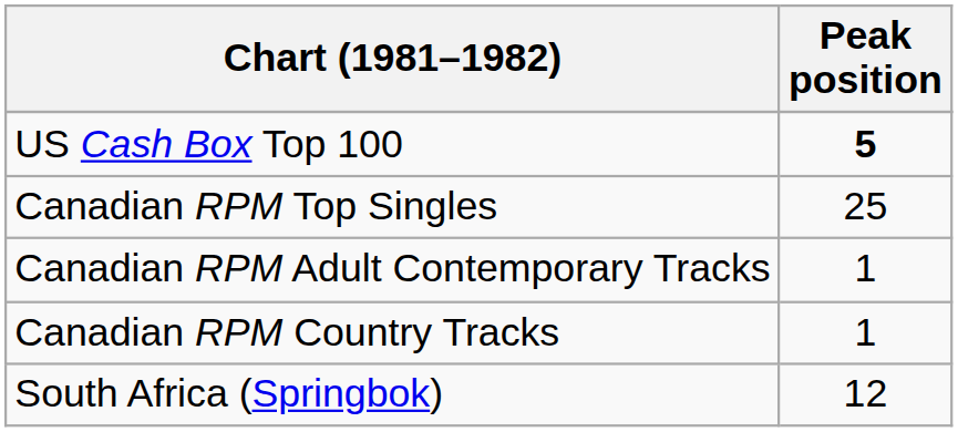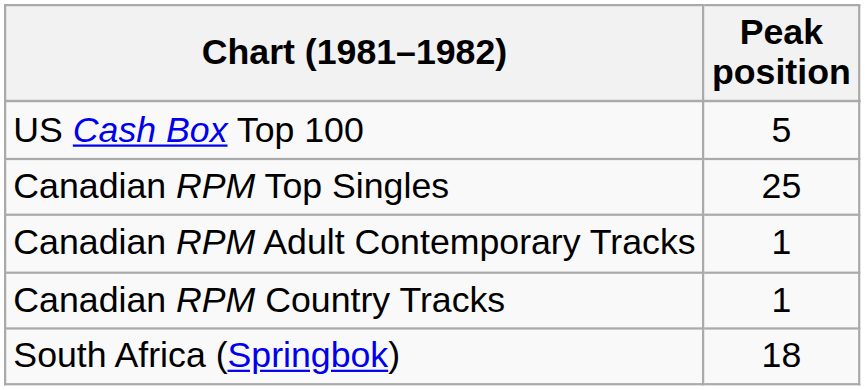 <table class="wikitable sortable">
 <tr>
 <th>Chart (1981–1982)</th>
 <th>Peak<br>position</th>
 </tr>
 <tr>
 </tr>
 <tr>
 </tr>
 <tr>
 </tr>
 <tr>
 <td>US <a href='#'><em>Cash Box</em></a> Top 100</td>
-<td align="center"><strong>5</strong></td>
+<td align="center">5</td>
 </tr>
 <tr>
 <td>Canadian <em>RPM</em> Top Singles</td>
 <td align="center">25</td>
 </tr>
 <tr>
 <td>Canadian <em>RPM</em> Adult Contemporary Tracks</td>
 <td align="center">1</td>
 </tr>
 <tr>
 <td>Canadian <em>RPM</em> Country Tracks</td>
 <td align="center">1</td>
 </tr>
 <tr>
 <td>South Africa (<a href='#'>Springbok</a>)</td>
-<td align="center">12</td>
+<td align="center">18</td>
 </tr>
 </table>
